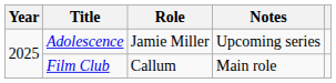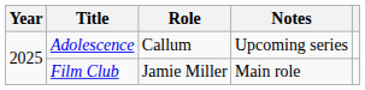 <table class="wikitable sortable">
 <tr>
 <th>Year</th>
 <th>Title</th>
 <th>Role</th>
 <th class="unsortable">Notes</th>
 <th class="unsortable"></th>
 </tr>
 <tr>
 <td rowspan="2">2025</td>
 <td><em><a href='#'>Adolescence</a></em></td>
-<td>Jamie Miller</td>
+<td>Callum</td>
 <td>Upcoming series</td>
 <td></td>
 </tr>
 <tr>
 <td><em><a href='#'>Film Club</a></em></td>
-<td>Callum</td>
+<td>Jamie Miller</td>
 <td>Main role</td>
 <td></td>
 </tr>
 </table>
